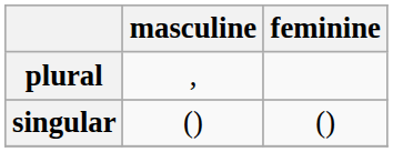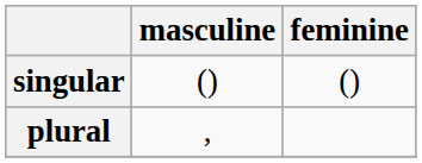 <table class="wikitable" style="text-align:center;">
 <tr>
 <th></th>
 <th>masculine</th>
 <th>feminine</th>
 </tr>
 <tr>
+<th>singular</th>
+<td> ()</td>
+<td> ()</td>
+</tr>
+<tr>
 <th>plural</th>
 <td>, </td>
 <td></td>
 </tr>
 <tr>
-<th>singular</th>
-<td> ()</td>
-<td> ()</td>
-</tr>
-<tr>
 </tr>
 </table>
